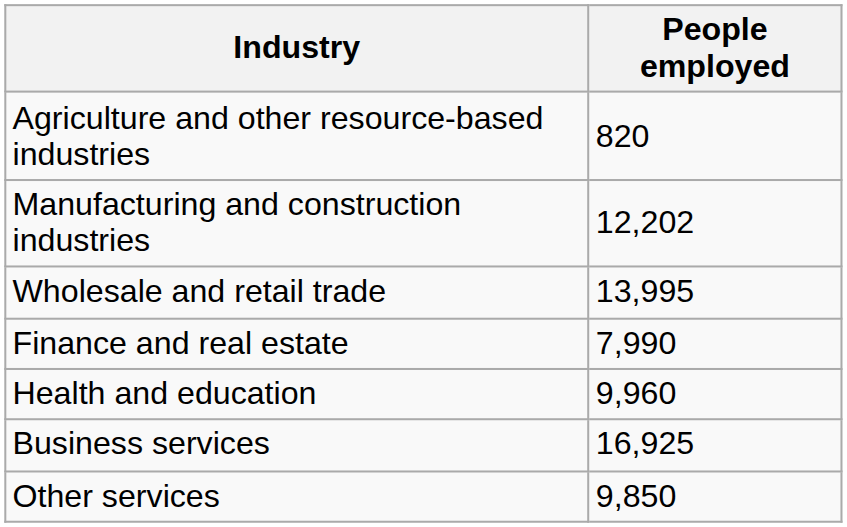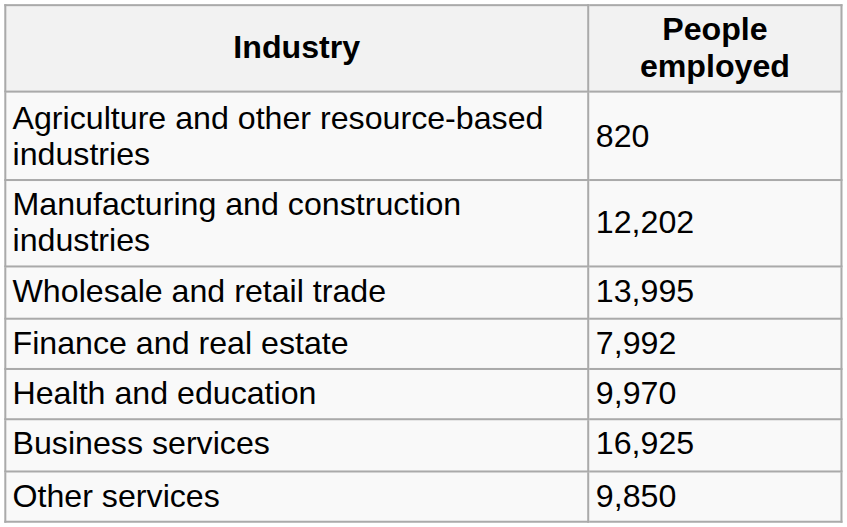 <table class="wikitable sortable" style="width:33%; float:right; margin-left:1em">
 <tr>
 <th>Industry</th>
 <th>People employed</th>
 </tr>
 <tr>
 <td>Agriculture and other resource-based industries</td>
 <td>820</td>
 </tr>
 <tr>
 <td>Manufacturing and construction industries</td>
 <td>12,202</td>
 </tr>
 <tr>
 <td>Wholesale and retail trade</td>
 <td>13,995</td>
 </tr>
 <tr>
 <td>Finance and real estate</td>
-<td>7,990</td>
+<td>7,992</td>
 </tr>
 <tr>
 <td>Health and education</td>
-<td>9,960</td>
+<td>9,970</td>
 </tr>
 <tr>
 <td>Business services</td>
 <td>16,925</td>
 </tr>
 <tr>
 <td>Other services</td>
 <td>9,850</td>
 </tr>
 </table>
